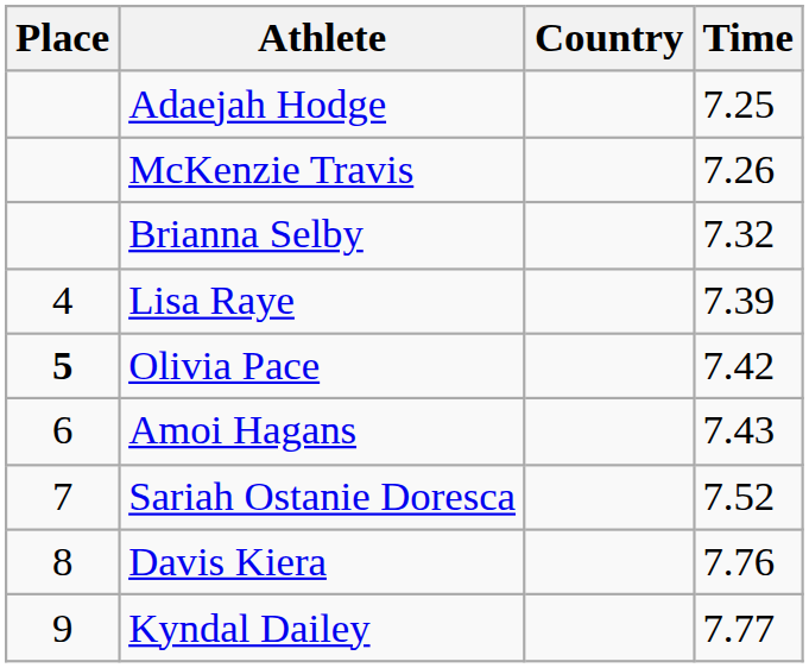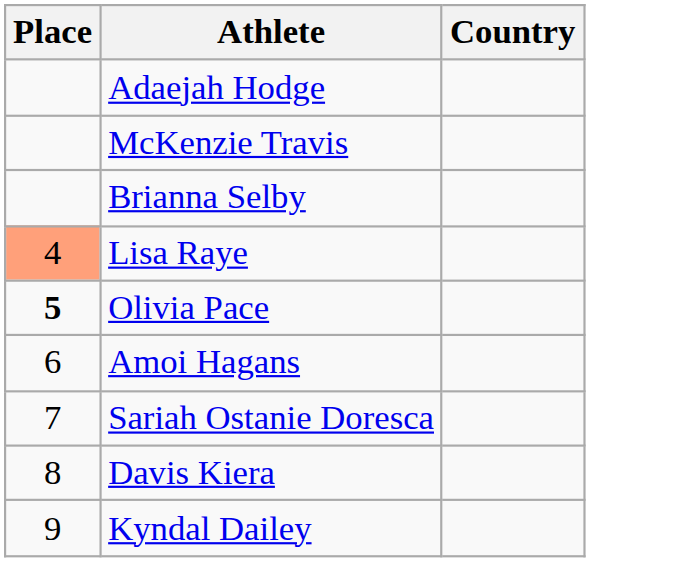 <table class="wikitable">
 <tr>
 <th>Place</th>
 <th>Athlete</th>
 <th>Country</th>
-<th>Time</th>
 </tr>
 <tr>
 <td align=center></td>
 <td><a href='#'>Adaejah Hodge</a></td>
 <td></td>
-<td>7.25</td>
 </tr>
 <tr>
 <td align=center></td>
 <td><a href='#'>McKenzie Travis</a></td>
 <td></td>
-<td>7.26</td>
 </tr>
 <tr>
 <td align=center></td>
 <td><a href='#'>Brianna Selby</a></td>
 <td></td>
-<td>7.32</td>
 </tr>
 <tr>
-<td align=center>4</td>
+<td align=center style="background: lightsalmon;">4</td>
 <td><a href='#'>Lisa Raye</a></td>
 <td></td>
-<td>7.39</td>
 </tr>
 <tr>
 <td align=center><strong>5</strong></td>
 <td><a href='#'>Olivia Pace</a></td>
 <td></td>
-<td>7.42</td>
 </tr>
 <tr>
 <td align=center>6</td>
 <td><a href='#'>Amoi Hagans</a></td>
 <td></td>
-<td>7.43</td>
 </tr>
 <tr>
 <td align=center>7</td>
 <td><a href='#'>Sariah Ostanie Doresca</a></td>
 <td></td>
-<td>7.52</td>
 </tr>
 <tr>
 <td align=center>8</td>
 <td><a href='#'>Davis Kiera</a></td>
 <td></td>
-<td>7.76</td>
 </tr>
 <tr>
 <td align=center>9</td>
 <td><a href='#'>Kyndal Dailey</a></td>
 <td></td>
-<td>7.77</td>
 </tr>
 </table>
